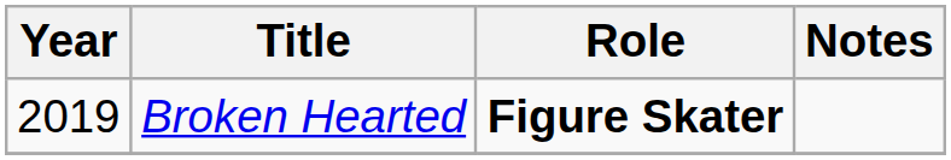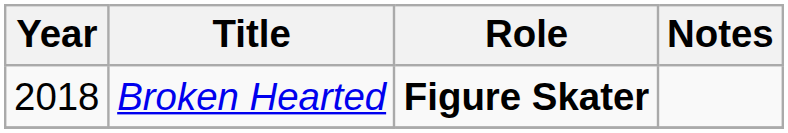 <table class="wikitable">
 <tr>
 <th>Year</th>
 <th>Title</th>
 <th>Role</th>
 <th>Notes</th>
 </tr>
 <tr>
-<td>2019</td>
+<td>2018</td>
 <td><em><a href='#'>Broken Hearted</a></em></td>
 <td><strong>Figure Skater</strong></td>
 <td></td>
 </tr>
 <tr>
 </tr>
 </table>
